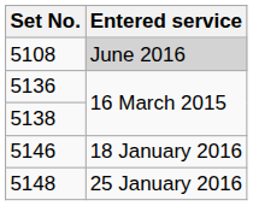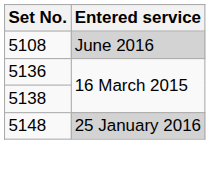 <table class="wikitable">
 <tr>
 <th>Set No.</th>
 <th>Entered service</th>
 </tr>
 <tr>
 <td>5108</td>
 <td style="background: lightgrey;">June 2016</td>
 </tr>
 <tr>
 <td>5136</td>
 <td rowspan="2">16 March 2015</td>
 </tr>
 <tr>
 <td>5138</td>
 </tr>
 <tr>
-<td>5146</td>
-<td>18 January 2016</td>
-</tr>
-<tr>
 <td>5148</td>
-<td>25 January 2016</td>
+<td style="background: lightgrey;">25 January 2016</td>
 </tr>
 </table>
